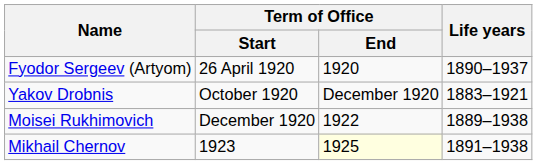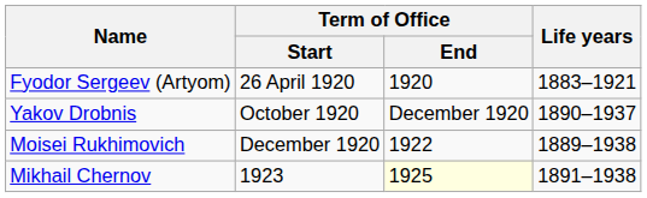 <table class="wikitable">
 <tr>
 <th rowspan="2">Name</th>
 <th colspan="2">Term of Office</th>
 <th rowspan="2">Life years</th>
 </tr>
 <tr>
 <th>Start</th>
 <th>End</th>
 </tr>
 <tr>
 <td><a href='#'>Fyodor Sergeev</a> (Artyom)</td>
 <td>26 April 1920</td>
 <td>1920</td>
-<td>1890–1937</td>
+<td>1883–1921</td>
 </tr>
 <tr>
 <td><a href='#'>Yakov Drobnis</a></td>
 <td>October 1920</td>
 <td>December 1920</td>
-<td>1883–1921</td>
+<td>1890–1937</td>
 </tr>
 <tr>
 <td><a href='#'>Moisei Rukhimovich</a></td>
 <td>December 1920</td>
 <td>1922</td>
 <td>1889–1938</td>
 </tr>
 <tr>
 <td><a href='#'>Mikhail Chernov</a></td>
 <td>1923</td>
 <td style="background: lightyellow;">1925</td>
 <td>1891–1938</td>
 </tr>
 </table>
